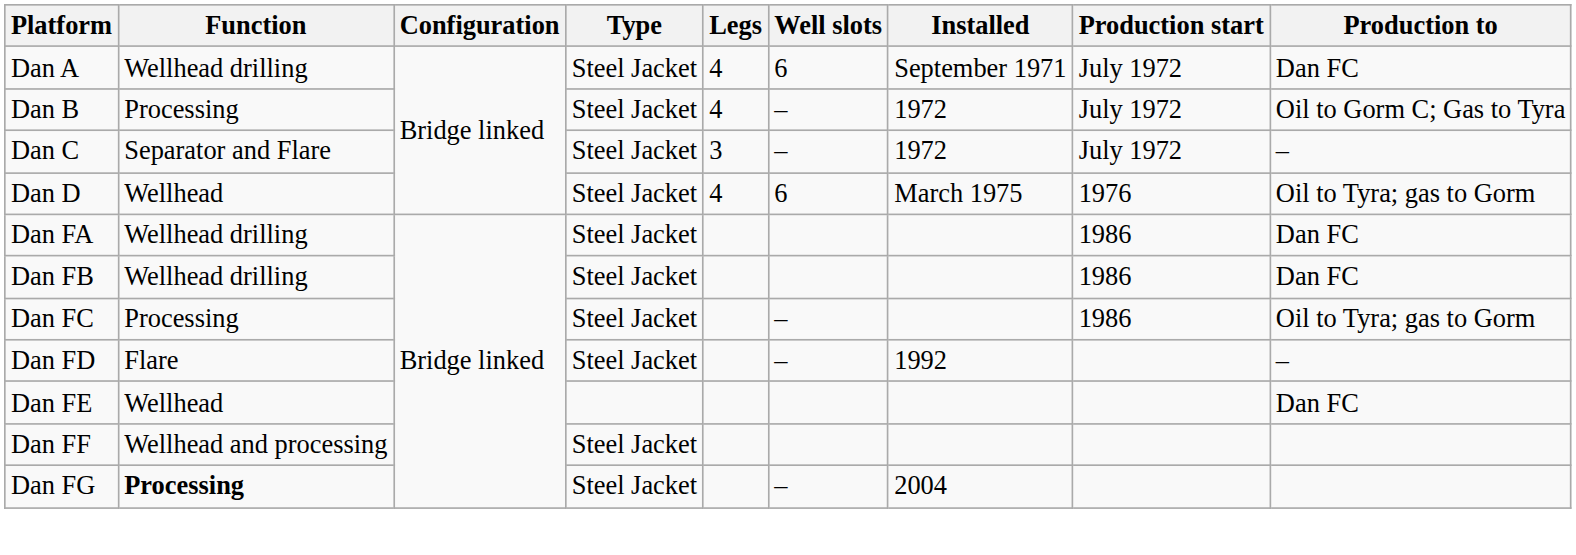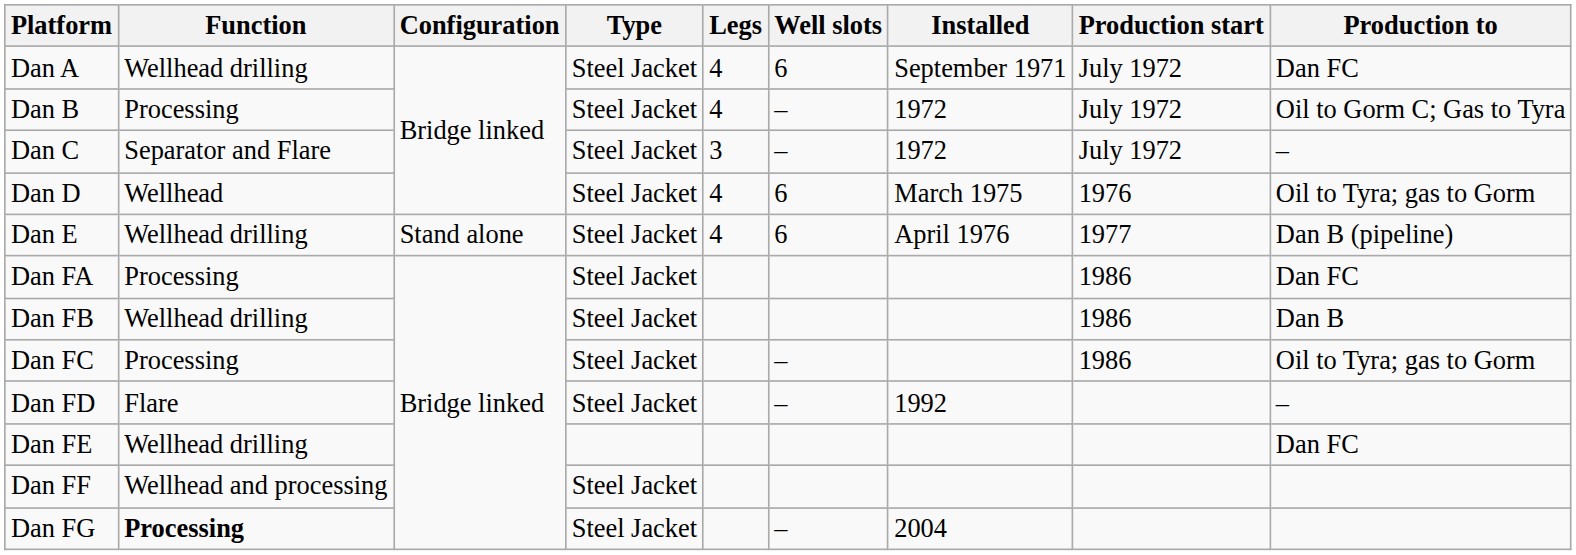 <table class="wikitable">
 <tr>
 <th>Platform</th>
 <th>Function</th>
 <th>Configuration</th>
 <th>Type</th>
 <th>Legs</th>
 <th>Well slots</th>
 <th>Installed</th>
 <th>Production start</th>
 <th>Production to</th>
 </tr>
 <tr>
 <td>Dan A</td>
 <td>Wellhead drilling</td>
 <td rowspan="4">Bridge linked</td>
 <td>Steel Jacket</td>
 <td>4</td>
 <td>6</td>
 <td>September 1971</td>
 <td>July 1972</td>
 <td>Dan FC</td>
 </tr>
 <tr>
 <td>Dan B</td>
 <td>Processing</td>
 <td>Steel Jacket</td>
 <td>4</td>
 <td>–</td>
 <td>1972</td>
 <td>July 1972</td>
 <td>Oil to Gorm C; Gas to Tyra</td>
 </tr>
 <tr>
 <td>Dan C</td>
 <td>Separator and Flare</td>
 <td>Steel Jacket</td>
 <td>3</td>
 <td>–</td>
 <td>1972</td>
 <td>July 1972</td>
 <td>–</td>
 </tr>
 <tr>
 <td>Dan D</td>
 <td>Wellhead</td>
 <td>Steel Jacket</td>
 <td>4</td>
 <td>6</td>
 <td>March 1975</td>
 <td>1976</td>
 <td>Oil to Tyra; gas to Gorm</td>
 </tr>
 <tr>
+<td>Dan E</td>
+<td>Wellhead drilling</td>
+<td>Stand alone</td>
+<td>Steel Jacket</td>
+<td>4</td>
+<td>6</td>
+<td>April 1976</td>
+<td>1977</td>
+<td>Dan B (pipeline)</td>
+</tr>
+<tr>
 <td>Dan FA</td>
-<td>Wellhead drilling</td>
+<td>Processing</td>
 <td rowspan="7">Bridge linked</td>
 <td>Steel Jacket</td>
 <td></td>
 <td></td>
 <td></td>
 <td>1986</td>
 <td>Dan FC</td>
 </tr>
 <tr>
 <td>Dan FB</td>
 <td>Wellhead drilling</td>
 <td>Steel Jacket</td>
 <td></td>
 <td></td>
 <td></td>
 <td>1986</td>
-<td>Dan FC</td>
+<td>Dan B</td>
 </tr>
 <tr>
 <td>Dan FC</td>
 <td>Processing</td>
 <td>Steel Jacket</td>
 <td></td>
 <td>–</td>
 <td></td>
 <td>1986</td>
 <td>Oil to Tyra; gas to Gorm</td>
 </tr>
 <tr>
 <td>Dan FD</td>
 <td>Flare</td>
 <td>Steel Jacket</td>
 <td></td>
 <td>–</td>
 <td>1992</td>
 <td></td>
 <td>–</td>
 </tr>
 <tr>
 <td>Dan FE</td>
-<td>Wellhead</td>
+<td>Wellhead drilling</td>
 <td></td>
 <td></td>
 <td></td>
 <td></td>
 <td></td>
 <td>Dan FC</td>
 </tr>
 <tr>
 <td>Dan FF</td>
 <td>Wellhead and processing</td>
 <td>Steel Jacket</td>
 <td></td>
 <td></td>
 <td></td>
 <td></td>
 <td></td>
 </tr>
 <tr>
 <td>Dan FG</td>
 <td><strong>Processing</strong></td>
 <td>Steel Jacket</td>
 <td></td>
 <td>–</td>
 <td>2004</td>
 <td></td>
 <td></td>
 </tr>
 </table>
